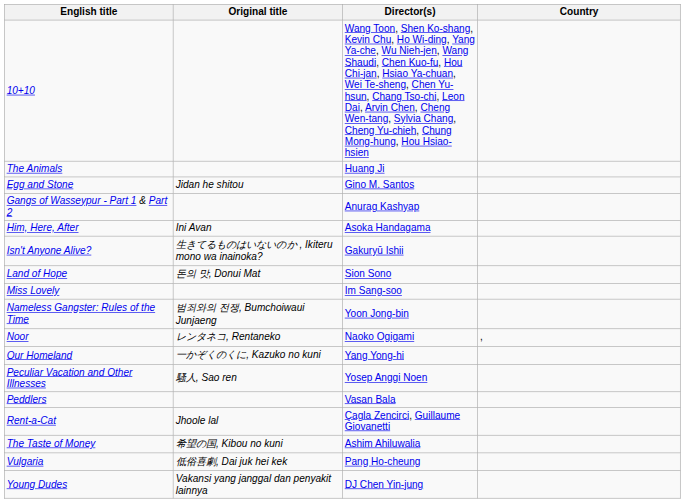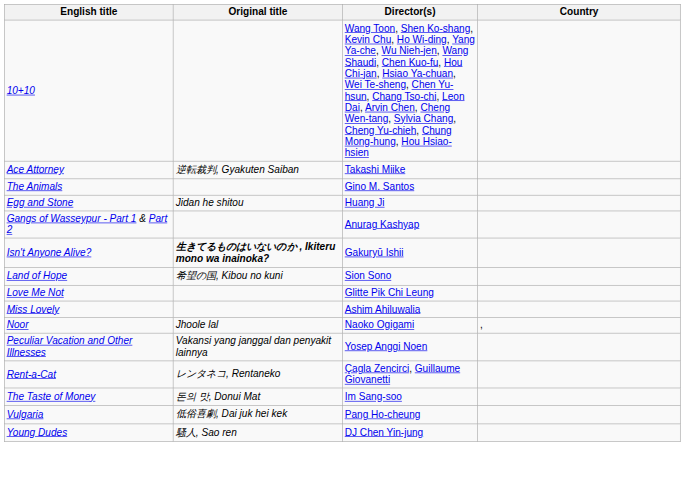 <table class="sortable wikitable" width="85%" cellpadding="5">
 <tr>
 <th width="25%">English title</th>
 <th width="25%">Original title</th>
 <th width="20%">Director(s)</th>
 <th width="30%">Country</th>
 </tr>
 <tr>
 <td><em><a href='#'>10+10</a></em></td>
 <td></td>
 <td><a href='#'>Wang Toon</a>, <a href='#'>Shen Ko-shang</a>, <a href='#'>Kevin Chu</a>, <a href='#'>Ho Wi-ding</a>, <a href='#'>Yang Ya-che</a>, <a href='#'>Wu Nieh-jen</a>, <a href='#'>Wang Shaudi</a>, <a href='#'>Chen Kuo-fu</a>, <a href='#'>Hou Chi-jan</a>, <a href='#'>Hsiao Ya-chuan</a>, <a href='#'>Wei Te-sheng</a>, <a href='#'>Chen Yu-hsun</a>, <a href='#'>Chang Tso-chi</a>, <a href='#'>Leon Dai</a>, <a href='#'>Arvin Chen</a>, <a href='#'>Cheng Wen-tang</a>, <a href='#'>Sylvia Chang</a>, <a href='#'>Cheng Yu-chieh</a>, <a href='#'>Chung Mong-hung</a>, <a href='#'>Hou Hsiao-hsien</a></td>
 <td></td>
 </tr>
 <tr>
+<td><em><a href='#'>Ace Attorney</a></em></td>
+<td><em>逆転裁判, Gyakuten Saiban</em></td>
+<td><a href='#'>Takashi Miike</a></td>
+<td></td>
+</tr>
+<tr>
 <td><em><a href='#'>The Animals</a></em></td>
 <td></td>
-<td><a href='#'>Huang Ji</a></td>
+<td><a href='#'>Gino M. Santos</a></td>
 <td></td>
 </tr>
 <tr>
 <td><em><a href='#'>Egg and Stone</a></em></td>
 <td><em>Jidan he shitou</em></td>
-<td><a href='#'>Gino M. Santos</a></td>
+<td><a href='#'>Huang Ji</a></td>
 <td></td>
 </tr>
 <tr>
 <td><em><a href='#'>Gangs of Wasseypur - Part 1</a> & <a href='#'>Part 2</a></em></td>
 <td></td>
 <td><a href='#'>Anurag Kashyap</a></td>
 <td></td>
 </tr>
 <tr>
-<td><em><a href='#'>Him, Here, After</a></em></td>
-<td><em>Ini Avan</em></td>
-<td><a href='#'>Asoka Handagama</a></td>
-<td></td>
-</tr>
-<tr>
 <td><em><a href='#'>Isn't Anyone Alive?</a></em></td>
-<td><em>生きてるものはいないのか , Ikiteru mono wa inainoka?</em></td>
+<td><strong><em>生きてるものはいないのか , Ikiteru mono wa inainoka?</em></strong></td>
 <td><a href='#'>Gakuryū Ishii</a></td>
 <td></td>
 </tr>
 <tr>
 <td><em><a href='#'>Land of Hope</a></em></td>
-<td><em>돈의 맛, Donui Mat</em></td>
+<td><em>希望の国, Kibou no kuni</em></td>
 <td><a href='#'>Sion Sono</a></td>
+<td></td>
+</tr>
+<tr>
+<td><em><a href='#'>Love Me Not</a></em></td>
+<td></td>
+<td><a href='#'>Glitte Pik Chi Leung</a></td>
 <td></td>
 </tr>
 <tr>
 <td><em><a href='#'>Miss Lovely</a></em></td>
 <td></td>
-<td><a href='#'>Im Sang-soo</a></td>
-<td></td>
-</tr>
-<tr>
-<td><em><a href='#'>Nameless Gangster: Rules of the Time</a></em></td>
-<td><em>범죄와의 전쟁, Bumchoiwaui Junjaeng</em></td>
-<td><a href='#'>Yoon Jong-bin</a></td>
+<td><a href='#'>Ashim Ahiluwalia</a></td>
 <td></td>
 </tr>
 <tr>
 <td><em><a href='#'>Noor</a></em></td>
-<td><em>レンタネコ, Rentaneko</em></td>
+<td><em>Jhoole lal</em></td>
 <td><a href='#'>Naoko Ogigami</a></td>
 <td>, </td>
 </tr>
 <tr>
-<td><em><a href='#'>Our Homeland</a></em></td>
-<td><em>一かぞくのくに, Kazuko no kuni</em></td>
-<td><a href='#'>Yang Yong-hi</a></td>
-<td></td>
-</tr>
-<tr>
 <td><em><a href='#'>Peculiar Vacation and Other Illnesses</a></em></td>
-<td><em>騷人, Sao ren</em></td>
+<td><em>Vakansi yang janggal dan penyakit lainnya</em></td>
 <td><a href='#'>Yosep Anggi Noen</a></td>
 <td></td>
 </tr>
 <tr>
-<td><em><a href='#'>Peddlers</a></em></td>
-<td></td>
-<td><a href='#'>Vasan Bala</a></td>
-<td></td>
-</tr>
-<tr>
 <td><em><a href='#'>Rent-a-Cat</a></em></td>
-<td><em>Jhoole lal</em></td>
+<td><em>レンタネコ, Rentaneko</em></td>
 <td><a href='#'>Çagla Zencirci</a>, <a href='#'>Guillaume Giovanetti</a></td>
 <td></td>
 </tr>
 <tr>
 <td><em><a href='#'>The Taste of Money</a></em></td>
-<td><em>希望の国, Kibou no kuni</em></td>
-<td><a href='#'>Ashim Ahiluwalia</a></td>
+<td><em>돈의 맛, Donui Mat</em></td>
+<td><a href='#'>Im Sang-soo</a></td>
 <td></td>
 </tr>
 <tr>
 <td><em><a href='#'>Vulgaria</a></em></td>
 <td><em>低俗喜劇, Dai juk hei kek</em></td>
 <td><a href='#'>Pang Ho-cheung</a></td>
 <td></td>
 </tr>
 <tr>
 <td><em><a href='#'>Young Dudes</a></em></td>
-<td><em>Vakansi yang janggal dan penyakit lainnya</em></td>
+<td><em>騷人, Sao ren</em></td>
 <td><a href='#'>DJ Chen Yin-jung</a></td>
 <td></td>
 </tr>
 </table>
